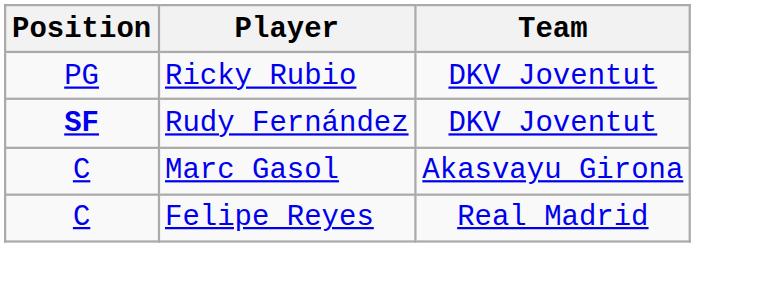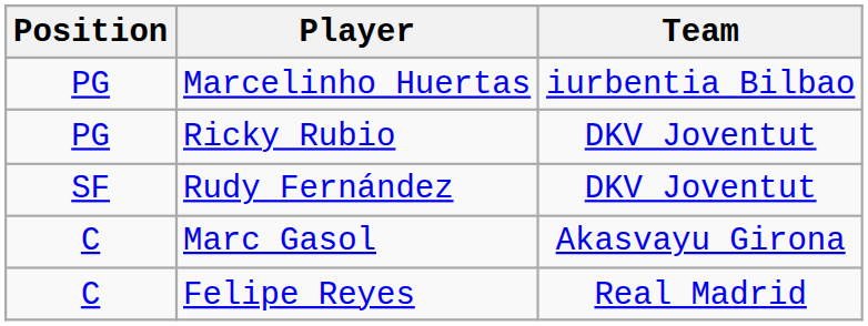 <table class="wikitable sortable" style="text-align: center;">
 <tr>
 <th align="center">Position</th>
 <th align="center">Player</th>
 <th align="center">Team</th>
 </tr>
 <tr>
 <td><a href='#'>PG</a></td>
+<td align="left"> <a href='#'>Marcelinho Huertas</a></td>
+<td><a href='#'>iurbentia Bilbao</a></td>
+</tr>
+<tr>
+<td><a href='#'>PG</a></td>
 <td align="left"> <a href='#'>Ricky Rubio</a></td>
 <td><a href='#'>DKV Joventut</a></td>
 </tr>
 <tr>
-<td><strong><a href='#'>SF</a></strong></td>
+<td><a href='#'>SF</a></td>
 <td align="left"> <a href='#'>Rudy Fernández</a></td>
 <td><a href='#'>DKV Joventut</a></td>
 </tr>
 <tr>
 <td><a href='#'>C</a></td>
 <td align="left"> <a href='#'>Marc Gasol</a></td>
 <td><a href='#'>Akasvayu Girona</a></td>
 </tr>
 <tr>
 <td><a href='#'>C</a></td>
 <td align="left"> <a href='#'>Felipe Reyes</a></td>
 <td><a href='#'>Real Madrid</a></td>
 </tr>
 </table>
